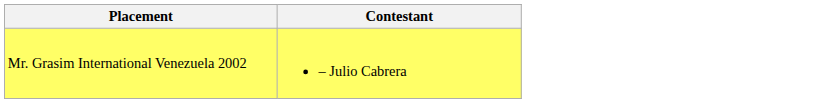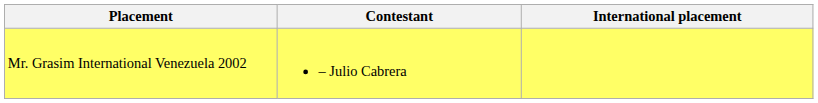 <table class="wikitable sortable" style="font-size: 95%;">
 <tr>
 <th width="280">Placement</th>
 <th width="250">Contestant</th>
+<th width="300">International placement</th>
 </tr>
 <tr style="background:#FFFF66;">
 <td>Mr. Grasim International Venezuela 2002</td>
 <td><br><ul><li> – Julio Cabrera</li></ul></td>
+<td></td>
 </tr>
 </table>
